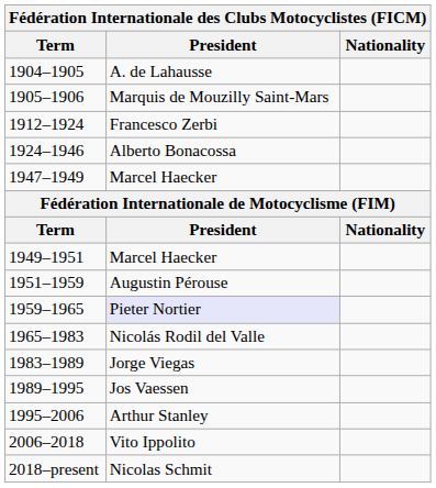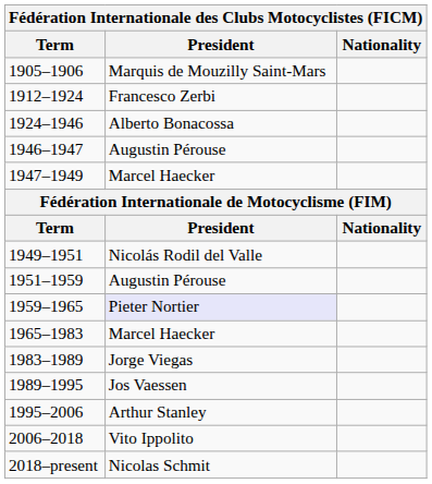 <table class="wikitable">
 <tr>
 <th colspan="3">Fédération Internationale des Clubs Motocyclistes (FICM)</th>
 </tr>
 <tr>
 <th>Term</th>
 <th>President</th>
 <th>Nationality</th>
-</tr>
-<tr>
-<td>1904–1905</td>
-<td>A. de Lahausse</td>
-<td></td>
 </tr>
 <tr>
 <td>1905–1906</td>
 <td>Marquis de Mouzilly Saint-Mars</td>
 <td></td>
 </tr>
 <tr>
 <td>1912–1924</td>
 <td>Francesco Zerbi</td>
 <td></td>
 </tr>
 <tr>
 <td>1924–1946</td>
 <td>Alberto Bonacossa</td>
 <td></td>
 </tr>
 <tr>
+<td>1946–1947</td>
+<td>Augustin Pérouse</td>
+<td></td>
+</tr>
+<tr>
 <td>1947–1949</td>
 <td>Marcel Haecker</td>
 <td></td>
 </tr>
 <tr>
 <th colspan="3"><strong>Fédération Internationale de Motocyclisme</strong> (FIM)</th>
 </tr>
 <tr>
 <th>Term</th>
 <th>President</th>
 <th>Nationality</th>
 </tr>
 <tr>
 <td>1949–1951</td>
-<td>Marcel Haecker</td>
+<td>Nicolás Rodil del Valle</td>
 <td></td>
 </tr>
 <tr>
 <td>1951–1959</td>
 <td>Augustin Pérouse</td>
 <td></td>
 </tr>
 <tr>
 <td>1959–1965</td>
 <td style="background: lavender;">Pieter Nortier</td>
 <td></td>
 </tr>
 <tr>
 <td>1965–1983</td>
-<td>Nicolás Rodil del Valle</td>
+<td>Marcel Haecker</td>
 <td></td>
 </tr>
 <tr>
 <td>1983–1989</td>
 <td>Jorge Viegas</td>
 <td></td>
 </tr>
 <tr>
 <td>1989–1995</td>
 <td>Jos Vaessen</td>
 <td></td>
 </tr>
 <tr>
 <td>1995–2006</td>
 <td>Arthur Stanley</td>
 <td></td>
 </tr>
 <tr>
 <td>2006–2018</td>
 <td>Vito Ippolito</td>
 <td></td>
 </tr>
 <tr>
 <td>2018–present</td>
 <td>Nicolas Schmit</td>
 <td></td>
 </tr>
 </table>
